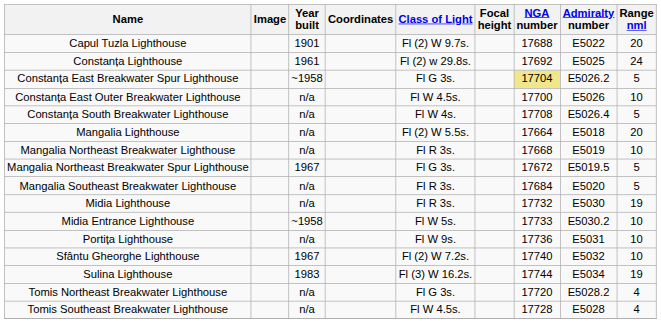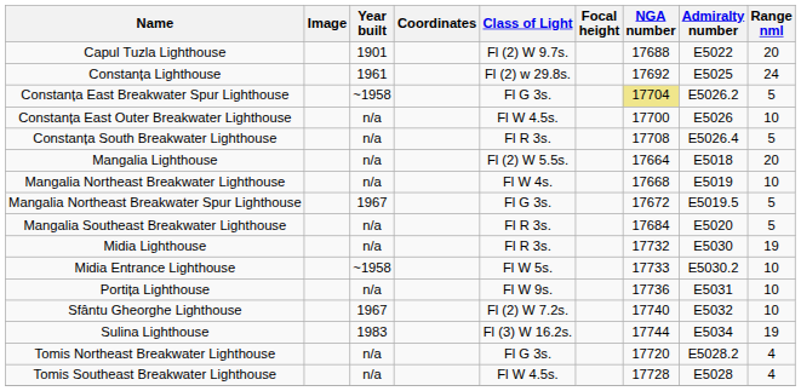 <table class="wikitable sortable" style="margin:auto;text-align:center">
 <tr>
 <th>Name</th>
 <th>Image</th>
 <th>Year<br>built</th>
 <th>Coordinates</th>
 <th><a href='#'>Class of Light</a></th>
 <th>Focal<br>height</th>
 <th><a href='#'>NGA</a><br>number</th>
 <th><a href='#'>Admiralty</a><br>number</th>
 <th>Range<br><a href='#'>nml</a></th>
 </tr>
 <tr>
 <td>Capul Tuzla Lighthouse</td>
 <td></td>
 <td>1901</td>
 <td></td>
 <td>Fl (2) W 9.7s.</td>
 <td></td>
 <td>17688</td>
 <td>E5022</td>
 <td>20</td>
 </tr>
 <tr>
 <td>Constanța Lighthouse</td>
 <td></td>
 <td>1961</td>
 <td></td>
 <td>Fl (2) w 29.8s.</td>
 <td></td>
 <td>17692</td>
 <td>E5025</td>
 <td>24</td>
 </tr>
 <tr>
 <td>Constanța East Breakwater Spur Lighthouse</td>
 <td></td>
 <td>~1958</td>
 <td></td>
 <td>Fl G 3s.</td>
 <td></td>
 <td style="background: khaki;">17704</td>
 <td>E5026.2</td>
 <td>5</td>
 </tr>
 <tr>
 <td>Constanța East Outer Breakwater Lighthouse</td>
 <td></td>
 <td>n/a</td>
 <td></td>
 <td>Fl W 4.5s.</td>
 <td></td>
 <td>17700</td>
 <td>E5026</td>
 <td>10</td>
 </tr>
 <tr>
 <td>Constanța South Breakwater Lighthouse</td>
 <td></td>
 <td>n/a</td>
 <td></td>
-<td>Fl W 4s.</td>
+<td>Fl R 3s.</td>
 <td></td>
 <td>17708</td>
 <td>E5026.4</td>
 <td>5</td>
 </tr>
 <tr>
 <td>Mangalia Lighthouse</td>
 <td></td>
 <td>n/a</td>
 <td></td>
 <td>Fl (2) W 5.5s.</td>
 <td></td>
 <td>17664</td>
 <td>E5018</td>
 <td>20</td>
 </tr>
 <tr>
 <td>Mangalia Northeast Breakwater Lighthouse</td>
 <td></td>
 <td>n/a</td>
 <td></td>
-<td>Fl R 3s.</td>
+<td>Fl W 4s.</td>
 <td></td>
 <td>17668</td>
 <td>E5019</td>
 <td>10</td>
 </tr>
 <tr>
 <td>Mangalia Northeast Breakwater Spur Lighthouse</td>
 <td></td>
 <td>1967</td>
 <td></td>
 <td>Fl G 3s.</td>
 <td></td>
 <td>17672</td>
 <td>E5019.5</td>
 <td>5</td>
 </tr>
 <tr>
 <td>Mangalia Southeast Breakwater Lighthouse</td>
 <td></td>
 <td>n/a</td>
 <td></td>
 <td>Fl R 3s.</td>
 <td></td>
 <td>17684</td>
 <td>E5020</td>
 <td>5</td>
 </tr>
 <tr>
 <td>Midia Lighthouse</td>
 <td></td>
 <td>n/a</td>
 <td></td>
 <td>Fl R 3s.</td>
 <td></td>
 <td>17732</td>
 <td>E5030</td>
 <td>19</td>
 </tr>
 <tr>
 <td>Midia Entrance Lighthouse</td>
 <td></td>
 <td>~1958</td>
 <td></td>
 <td>Fl W 5s.</td>
 <td></td>
 <td>17733</td>
 <td>E5030.2</td>
 <td>10</td>
 </tr>
 <tr>
 <td>Portița Lighthouse</td>
 <td></td>
 <td>n/a</td>
 <td></td>
 <td>Fl W 9s.</td>
 <td></td>
 <td>17736</td>
 <td>E5031</td>
 <td>10</td>
 </tr>
 <tr>
 <td>Sfântu Gheorghe Lighthouse</td>
 <td></td>
 <td>1967</td>
 <td></td>
 <td>Fl (2) W 7.2s.</td>
 <td></td>
 <td>17740</td>
 <td>E5032</td>
 <td>10</td>
 </tr>
 <tr>
 <td>Sulina Lighthouse</td>
 <td></td>
 <td>1983</td>
 <td></td>
 <td>Fl (3) W 16.2s.</td>
 <td></td>
 <td>17744</td>
 <td>E5034</td>
 <td>19</td>
 </tr>
 <tr>
 <td>Tomis Northeast Breakwater Lighthouse</td>
 <td></td>
 <td>n/a</td>
 <td></td>
 <td>Fl G 3s.</td>
 <td></td>
 <td>17720</td>
 <td>E5028.2</td>
 <td>4</td>
 </tr>
 <tr>
 <td>Tomis Southeast Breakwater Lighthouse</td>
 <td></td>
 <td>n/a</td>
 <td></td>
 <td>Fl W 4.5s.</td>
 <td></td>
 <td>17728</td>
 <td>E5028</td>
 <td>4</td>
 </tr>
 <tr>
 </tr>
 </table>
